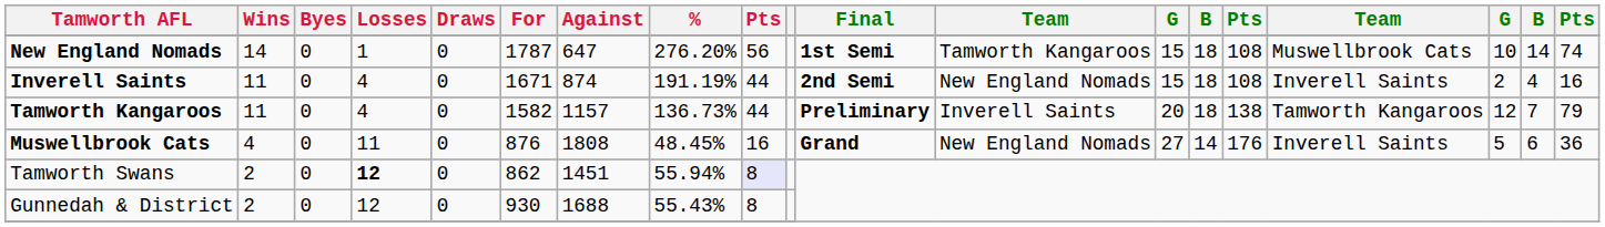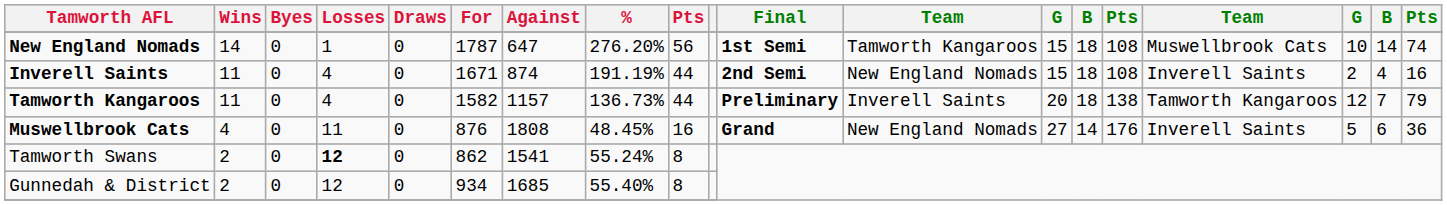 <table style="font-size: 85%; text-align: left;" class="wikitable">
 <tr>
 <th style="color:crimson">Tamworth AFL</th>
 <th style="color:crimson">Wins</th>
 <th style="color:crimson">Byes</th>
 <th style="color:crimson">Losses</th>
 <th style="color:crimson">Draws</th>
 <th style="color:crimson">For</th>
 <th style="color:crimson">Against</th>
 <th style="color:crimson">%</th>
 <th style="color:crimson">Pts</th>
 <th></th>
 <th style="color:green">Final</th>
 <th style="color:green">Team</th>
 <th style="color:green">G</th>
 <th style="color:green">B</th>
 <th style="color:green">Pts</th>
 <th style="color:green">Team</th>
 <th style="color:green">G</th>
 <th style="color:green">B</th>
 <th style="color:green">Pts</th>
 </tr>
 <tr>
 </tr>
 <tr>
 </tr>
 <tr>
 <td><strong>	New England Nomads	</strong></td>
 <td>14</td>
 <td>0</td>
 <td>1</td>
 <td>0</td>
 <td>1787</td>
 <td>647</td>
 <td>276.20%</td>
 <td>56</td>
 <td></td>
 <td><strong>1st Semi</strong></td>
 <td>Tamworth Kangaroos</td>
 <td>15</td>
 <td>18</td>
 <td>108</td>
 <td>Muswellbrook Cats</td>
 <td>10</td>
 <td>14</td>
 <td>74</td>
 </tr>
 <tr>
 <td><strong>	Inverell Saints	</strong></td>
 <td>11</td>
 <td>0</td>
 <td>4</td>
 <td>0</td>
 <td>1671</td>
 <td>874</td>
 <td>191.19%</td>
 <td>44</td>
 <td></td>
 <td><strong>2nd Semi</strong></td>
 <td>New England Nomads</td>
 <td>15</td>
 <td>18</td>
 <td>108</td>
 <td>Inverell Saints</td>
 <td>2</td>
 <td>4</td>
 <td>16</td>
 </tr>
 <tr ||>
 <td><strong>	Tamworth Kangaroos	</strong></td>
 <td>11</td>
 <td>0</td>
 <td>4</td>
 <td>0</td>
 <td>1582</td>
 <td>1157</td>
 <td>136.73%</td>
 <td>44</td>
 <td></td>
 <td><strong>Preliminary</strong></td>
 <td>Inverell Saints</td>
 <td>20</td>
 <td>18</td>
 <td>138</td>
 <td>Tamworth Kangaroos</td>
 <td>12</td>
 <td>7</td>
 <td>79</td>
 </tr>
 <tr>
 <td><strong>	Muswellbrook Cats	</strong></td>
 <td>4</td>
 <td>0</td>
 <td>11</td>
 <td>0</td>
 <td>876</td>
 <td>1808</td>
 <td>48.45%</td>
 <td>16</td>
 <td></td>
 <td><strong>Grand</strong></td>
 <td>New England Nomads</td>
 <td>27</td>
 <td>14</td>
 <td>176</td>
 <td>Inverell Saints</td>
 <td>5</td>
 <td>6</td>
 <td>36</td>
 </tr>
 <tr>
 <td>Tamworth Swans</td>
 <td>2</td>
 <td>0</td>
 <td><strong>12</strong></td>
 <td>0</td>
 <td>862</td>
-<td>1451</td>
-<td>55.94%</td>
-<td style="background: lavender;">8</td>
+<td>1541</td>
+<td>55.24%</td>
+<td>8</td>
 <td></td>
 </tr>
 <tr>
 <td>Gunnedah & District</td>
 <td>2</td>
 <td>0</td>
 <td>12</td>
 <td>0</td>
-<td>930</td>
-<td>1688</td>
-<td>55.43%</td>
+<td>934</td>
+<td>1685</td>
+<td>55.40%</td>
 <td>8</td>
 <td></td>
 </tr>
 <tr>
 </tr>
 </table>
